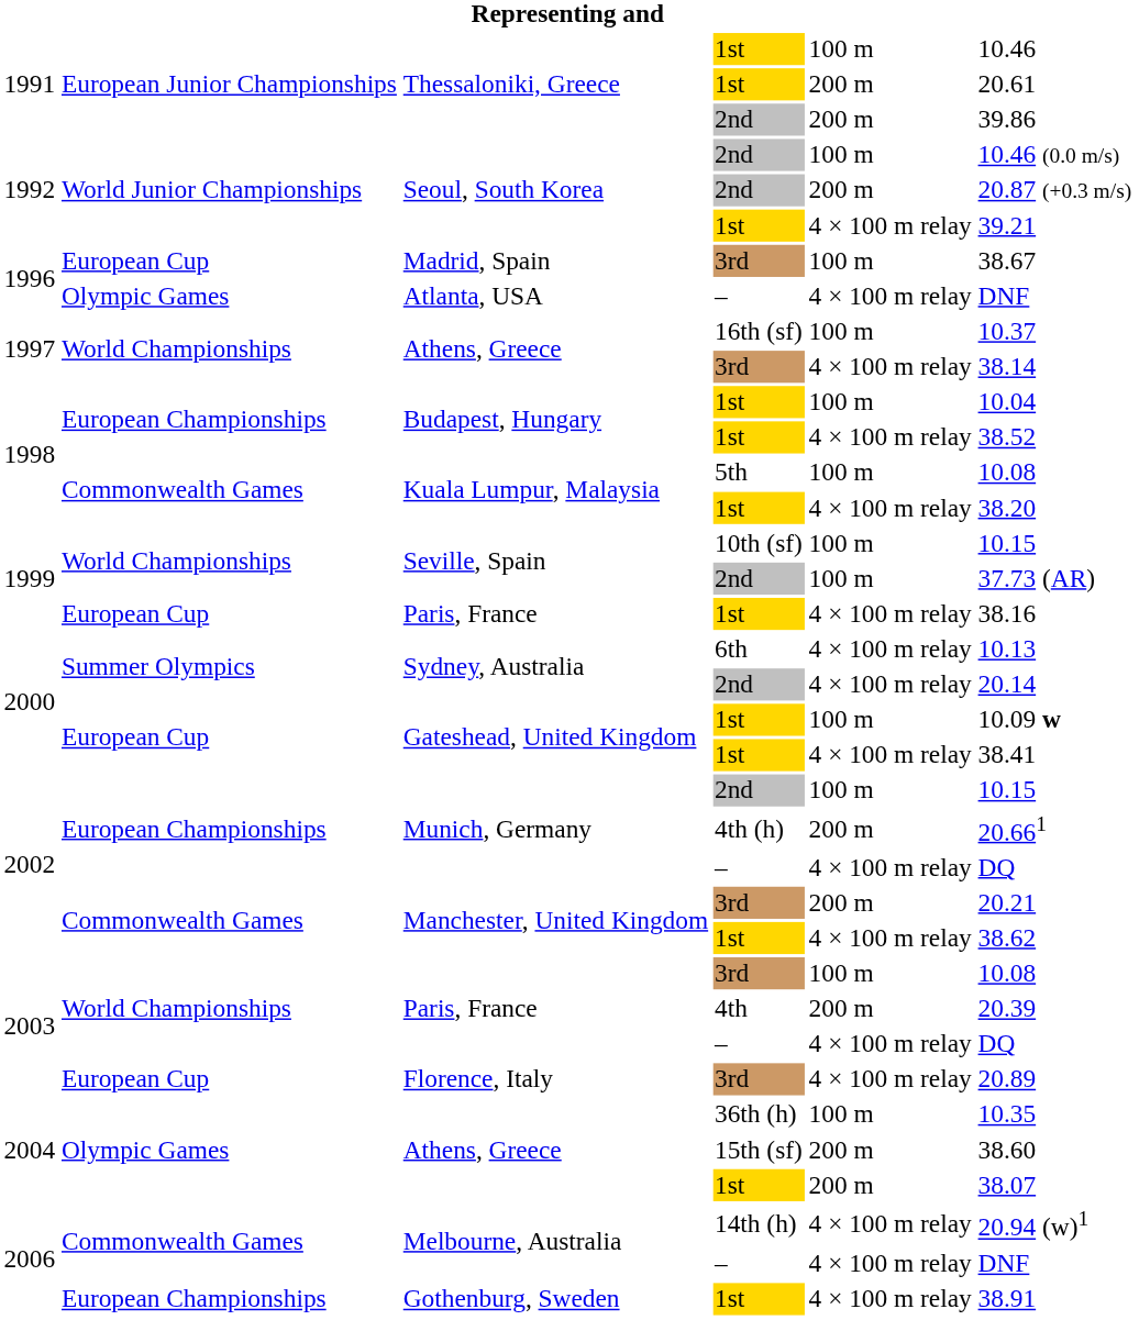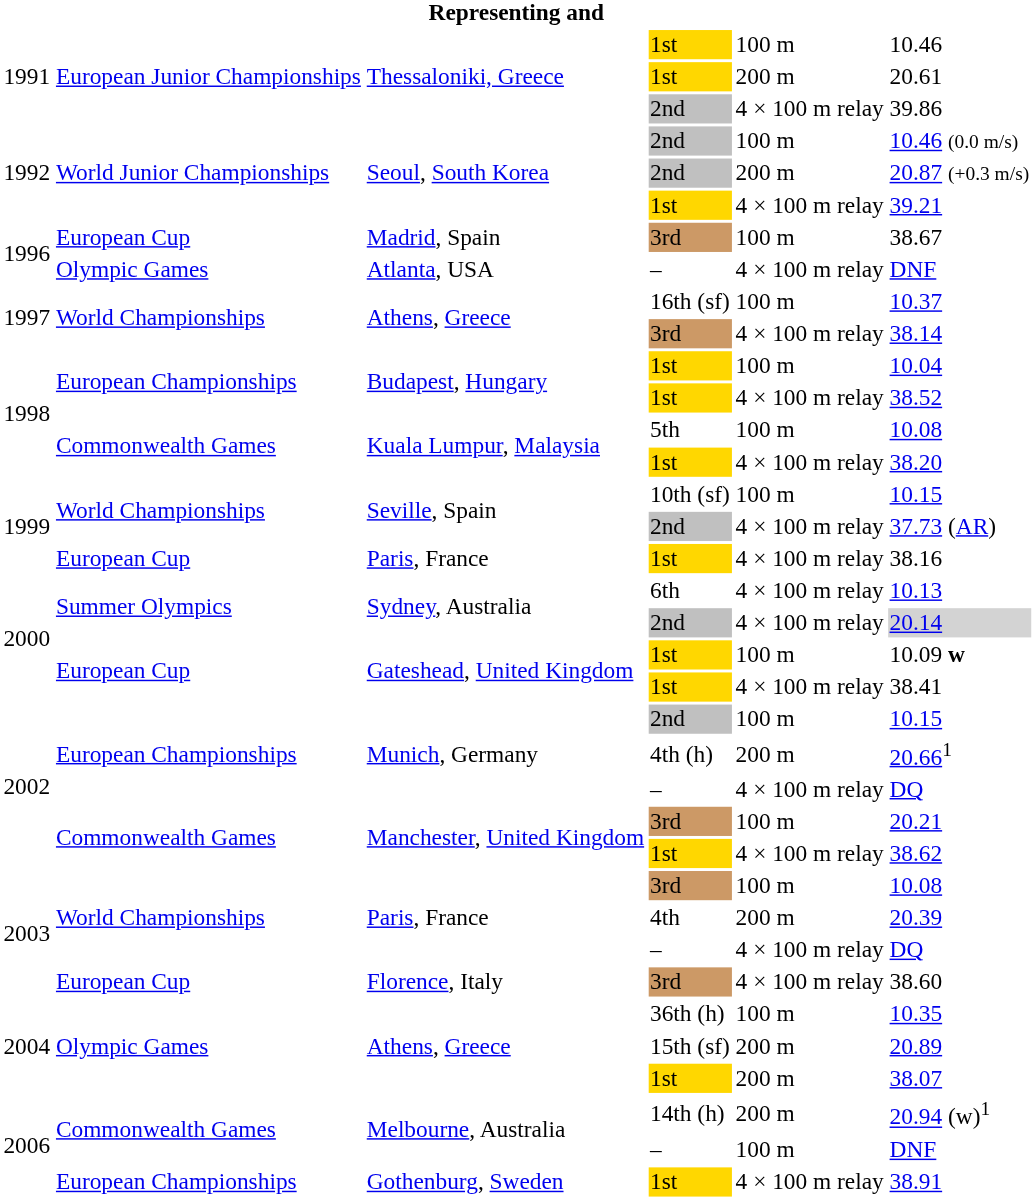 <table>
 <tr>
 <th colspan="6">Representing  and </th>
 </tr>
 <tr>
 <td rowspan="3">1991</td>
 <td rowspan="3"><a href='#'>European Junior Championships</a></td>
 <td rowspan="3"><a href='#'>Thessaloniki, Greece</a></td>
 <td bgcolor="gold">1st</td>
 <td>100 m</td>
 <td>10.46</td>
 </tr>
 <tr>
 <td bgcolor="gold">1st</td>
 <td>200 m</td>
 <td>20.61</td>
 </tr>
 <tr>
 <td bgcolor="silver">2nd</td>
-<td>200 m</td>
+<td>4 × 100 m relay</td>
 <td>39.86</td>
 </tr>
 <tr>
 <td rowspan=3>1992</td>
 <td rowspan=3><a href='#'>World Junior Championships</a></td>
 <td rowspan=3><a href='#'>Seoul</a>, <a href='#'>South Korea</a></td>
 <td bgcolor=silver>2nd</td>
 <td>100 m</td>
 <td><a href='#'>10.46</a> <small>(0.0 m/s)</small></td>
 </tr>
 <tr>
 <td bgcolor=silver>2nd</td>
 <td>200 m</td>
 <td><a href='#'>20.87</a> <small>(+0.3 m/s)</small></td>
 </tr>
 <tr>
 <td bgcolor=gold>1st</td>
 <td>4 × 100 m relay</td>
 <td><a href='#'>39.21</a></td>
 </tr>
 <tr>
 <td rowspan=2>1996</td>
 <td><a href='#'>European Cup</a></td>
 <td><a href='#'>Madrid</a>, Spain</td>
 <td bgcolor=CC9966>3rd</td>
 <td>100 m</td>
 <td>38.67</td>
 </tr>
 <tr>
 <td><a href='#'>Olympic Games</a></td>
 <td><a href='#'>Atlanta</a>, USA</td>
 <td>–</td>
 <td>4 × 100 m relay</td>
 <td><a href='#'>DNF</a></td>
 </tr>
 <tr>
 <td rowspan=2>1997</td>
 <td rowspan=2><a href='#'>World Championships</a></td>
 <td rowspan=2><a href='#'>Athens</a>, <a href='#'>Greece</a></td>
 <td>16th (sf)</td>
 <td>100 m</td>
 <td><a href='#'>10.37</a></td>
 </tr>
 <tr>
 <td bgcolor=CC9966>3rd</td>
 <td>4 × 100 m relay</td>
 <td><a href='#'>38.14</a></td>
 </tr>
 <tr>
 <td rowspan=4>1998</td>
 <td rowspan=2><a href='#'>European Championships</a></td>
 <td rowspan=2><a href='#'>Budapest</a>, <a href='#'>Hungary</a></td>
 <td bgcolor="gold">1st</td>
 <td>100 m</td>
 <td><a href='#'>10.04</a></td>
 </tr>
 <tr>
 <td bgcolor="gold">1st</td>
 <td>4 × 100 m relay</td>
 <td><a href='#'>38.52</a></td>
 </tr>
 <tr>
 <td rowspan=2><a href='#'>Commonwealth Games</a></td>
 <td rowspan=2><a href='#'>Kuala Lumpur</a>, <a href='#'>Malaysia</a></td>
 <td>5th</td>
 <td>100 m</td>
 <td><a href='#'>10.08</a></td>
 </tr>
 <tr>
 <td bgcolor="gold">1st</td>
 <td>4 × 100 m relay</td>
 <td><a href='#'>38.20</a></td>
 </tr>
 <tr>
 <td rowspan=3>1999</td>
 <td rowspan=2><a href='#'>World Championships</a></td>
 <td rowspan=2><a href='#'>Seville</a>, Spain</td>
 <td>10th (sf)</td>
 <td>100 m</td>
 <td><a href='#'>10.15</a></td>
 </tr>
 <tr>
 <td bgcolor="silver">2nd</td>
-<td>100 m</td>
+<td>4 × 100 m relay</td>
 <td><a href='#'>37.73</a> (<a href='#'>AR</a>)</td>
 </tr>
 <tr>
 <td><a href='#'>European Cup</a></td>
 <td><a href='#'>Paris</a>, France</td>
 <td bgcolor="gold">1st</td>
 <td>4 × 100 m relay</td>
 <td>38.16</td>
 </tr>
 <tr>
 <td rowspan="4">2000</td>
 <td rowspan="2"><a href='#'>Summer Olympics</a></td>
 <td rowspan="2"><a href='#'>Sydney</a>, Australia</td>
 <td>6th</td>
 <td>4 × 100 m relay</td>
 <td><a href='#'>10.13</a></td>
 </tr>
 <tr>
 <td bgcolor="silver">2nd</td>
 <td>4 × 100 m relay</td>
-<td><a href='#'>20.14</a></td>
+<td style="background: lightgrey;"><a href='#'>20.14</a></td>
 </tr>
 <tr>
 <td rowspan="2"><a href='#'>European Cup</a></td>
 <td rowspan="2"><a href='#'>Gateshead</a>, <a href='#'>United Kingdom</a></td>
 <td bgcolor="gold">1st</td>
 <td>100 m</td>
 <td>10.09 <strong>w</strong></td>
 </tr>
 <tr>
 <td bgcolor="gold">1st</td>
 <td>4 × 100 m relay</td>
 <td>38.41</td>
 </tr>
 <tr>
 <td rowspan=5>2002</td>
 <td rowspan=3><a href='#'>European Championships</a></td>
 <td rowspan=3><a href='#'>Munich</a>, Germany</td>
 <td bgcolor="silver">2nd</td>
 <td>100 m</td>
 <td><a href='#'>10.15</a></td>
 </tr>
 <tr>
 <td>4th (h)</td>
 <td>200 m</td>
 <td><a href='#'>20.66</a><sup>1</sup></td>
 </tr>
 <tr>
 <td>–</td>
 <td>4 × 100 m relay</td>
 <td><a href='#'>DQ</a></td>
 </tr>
 <tr>
 <td rowspan="2"><a href='#'>Commonwealth Games</a></td>
 <td rowspan="2"><a href='#'>Manchester</a>, <a href='#'>United Kingdom</a></td>
 <td bgcolor=CC9966>3rd</td>
-<td>200 m</td>
+<td>100 m</td>
 <td><a href='#'>20.21</a></td>
 </tr>
 <tr>
 <td bgcolor="gold">1st</td>
 <td>4 × 100 m relay</td>
 <td><a href='#'>38.62</a></td>
 </tr>
 <tr>
 <td rowspan=4>2003</td>
 <td rowspan=3><a href='#'>World Championships</a></td>
 <td rowspan=3><a href='#'>Paris</a>, France</td>
 <td bgcolor=CC9966>3rd</td>
 <td>100 m</td>
 <td><a href='#'>10.08</a></td>
 </tr>
 <tr>
 <td>4th</td>
 <td>200 m</td>
 <td><a href='#'>20.39</a></td>
 </tr>
 <tr>
 <td>–</td>
 <td>4 × 100 m relay</td>
 <td><a href='#'>DQ</a></td>
 </tr>
 <tr>
 <td><a href='#'>European Cup</a></td>
 <td><a href='#'>Florence</a>, Italy</td>
 <td bgcolor=CC9966>3rd</td>
 <td>4 × 100 m relay</td>
-<td><a href='#'>20.89</a></td>
+<td>38.60</td>
 </tr>
 <tr>
 <td rowspan=3>2004</td>
 <td rowspan=3><a href='#'>Olympic Games</a></td>
 <td rowspan=3><a href='#'>Athens</a>, <a href='#'>Greece</a></td>
 <td>36th (h)</td>
 <td>100 m</td>
 <td><a href='#'>10.35</a></td>
 </tr>
 <tr>
 <td>15th (sf)</td>
 <td>200 m</td>
-<td>38.60</td>
+<td><a href='#'>20.89</a></td>
 </tr>
 <tr>
 <td bgcolor="gold">1st</td>
 <td>200 m</td>
 <td><a href='#'>38.07</a></td>
 </tr>
 <tr>
 <td rowspan=3>2006</td>
 <td rowspan=2><a href='#'>Commonwealth Games</a></td>
 <td rowspan=2><a href='#'>Melbourne</a>, Australia</td>
 <td>14th (h)</td>
-<td>4 × 100 m relay</td>
+<td>200 m</td>
 <td><a href='#'>20.94</a> (w)<sup>1</sup></td>
 </tr>
 <tr>
 <td>–</td>
-<td>4 × 100 m relay</td>
+<td>100 m</td>
 <td><a href='#'>DNF</a></td>
 </tr>
 <tr>
 <td><a href='#'>European Championships</a></td>
 <td><a href='#'>Gothenburg</a>, <a href='#'>Sweden</a></td>
 <td bgcolor="gold">1st</td>
 <td>4 × 100 m relay</td>
 <td><a href='#'>38.91</a></td>
 </tr>
 </table>
